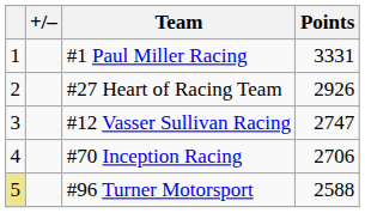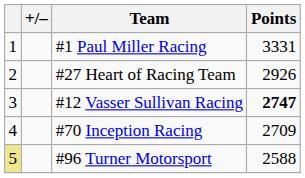 <table class="wikitable" style="font-size: 95%;">
 <tr>
 <th scope="col"></th>
 <th scope="col">+/–</th>
 <th scope="col">Team</th>
 <th scope="col">Points</th>
 </tr>
 <tr>
 <td align=center>1</td>
 <td align="left"></td>
 <td> #1 <a href='#'>Paul Miller Racing</a></td>
 <td align=right>3331</td>
 </tr>
 <tr>
 <td align=center>2</td>
 <td align="left"></td>
 <td> #27 Heart of Racing Team</td>
 <td align=right>2926</td>
 </tr>
 <tr>
 <td align=center>3</td>
 <td align="left"></td>
 <td> #12 <a href='#'>Vasser Sullivan Racing</a></td>
-<td align=right>2747</td>
+<td align=right><strong>2747</strong></td>
 </tr>
 <tr>
 <td align=center>4</td>
 <td align="left"></td>
 <td> #70 <a href='#'>Inception Racing</a></td>
-<td align=right>2706</td>
+<td align=right>2709</td>
 </tr>
 <tr>
 <td align=center style="background: khaki;">5</td>
 <td align="left"></td>
 <td> #96 <a href='#'>Turner Motorsport</a></td>
 <td align=right>2588</td>
 </tr>
 <tr>
 </tr>
 </table>
